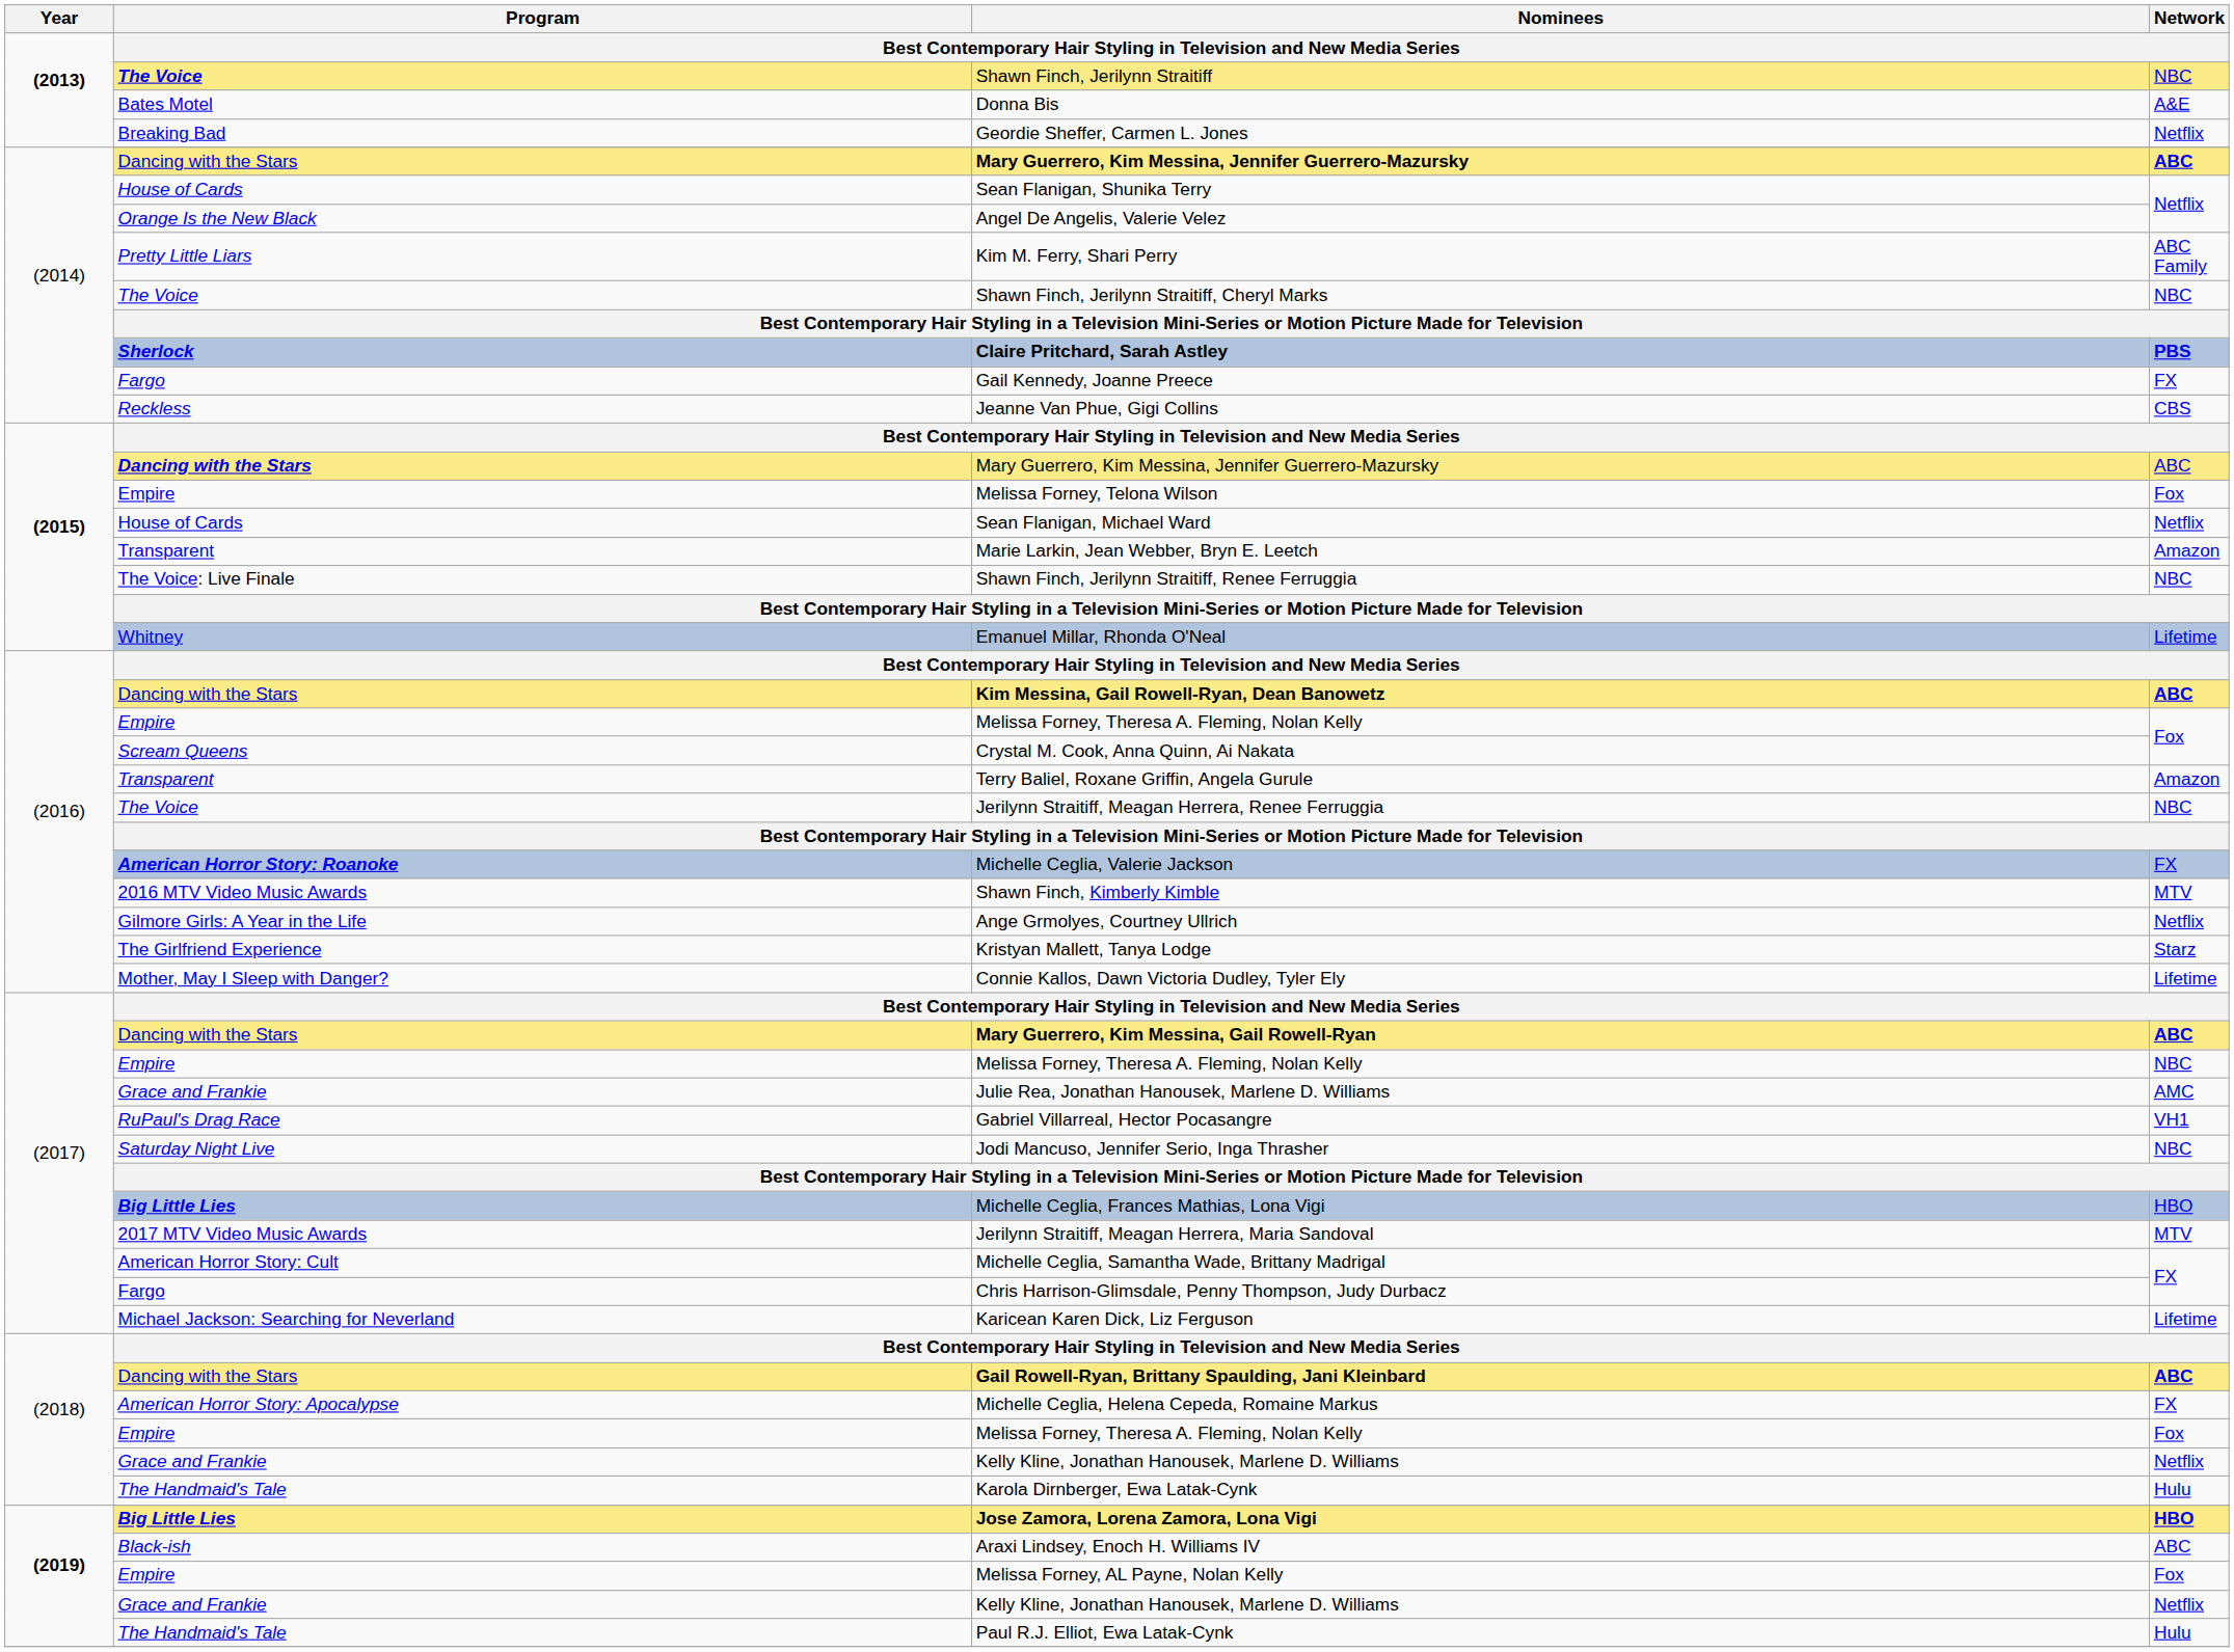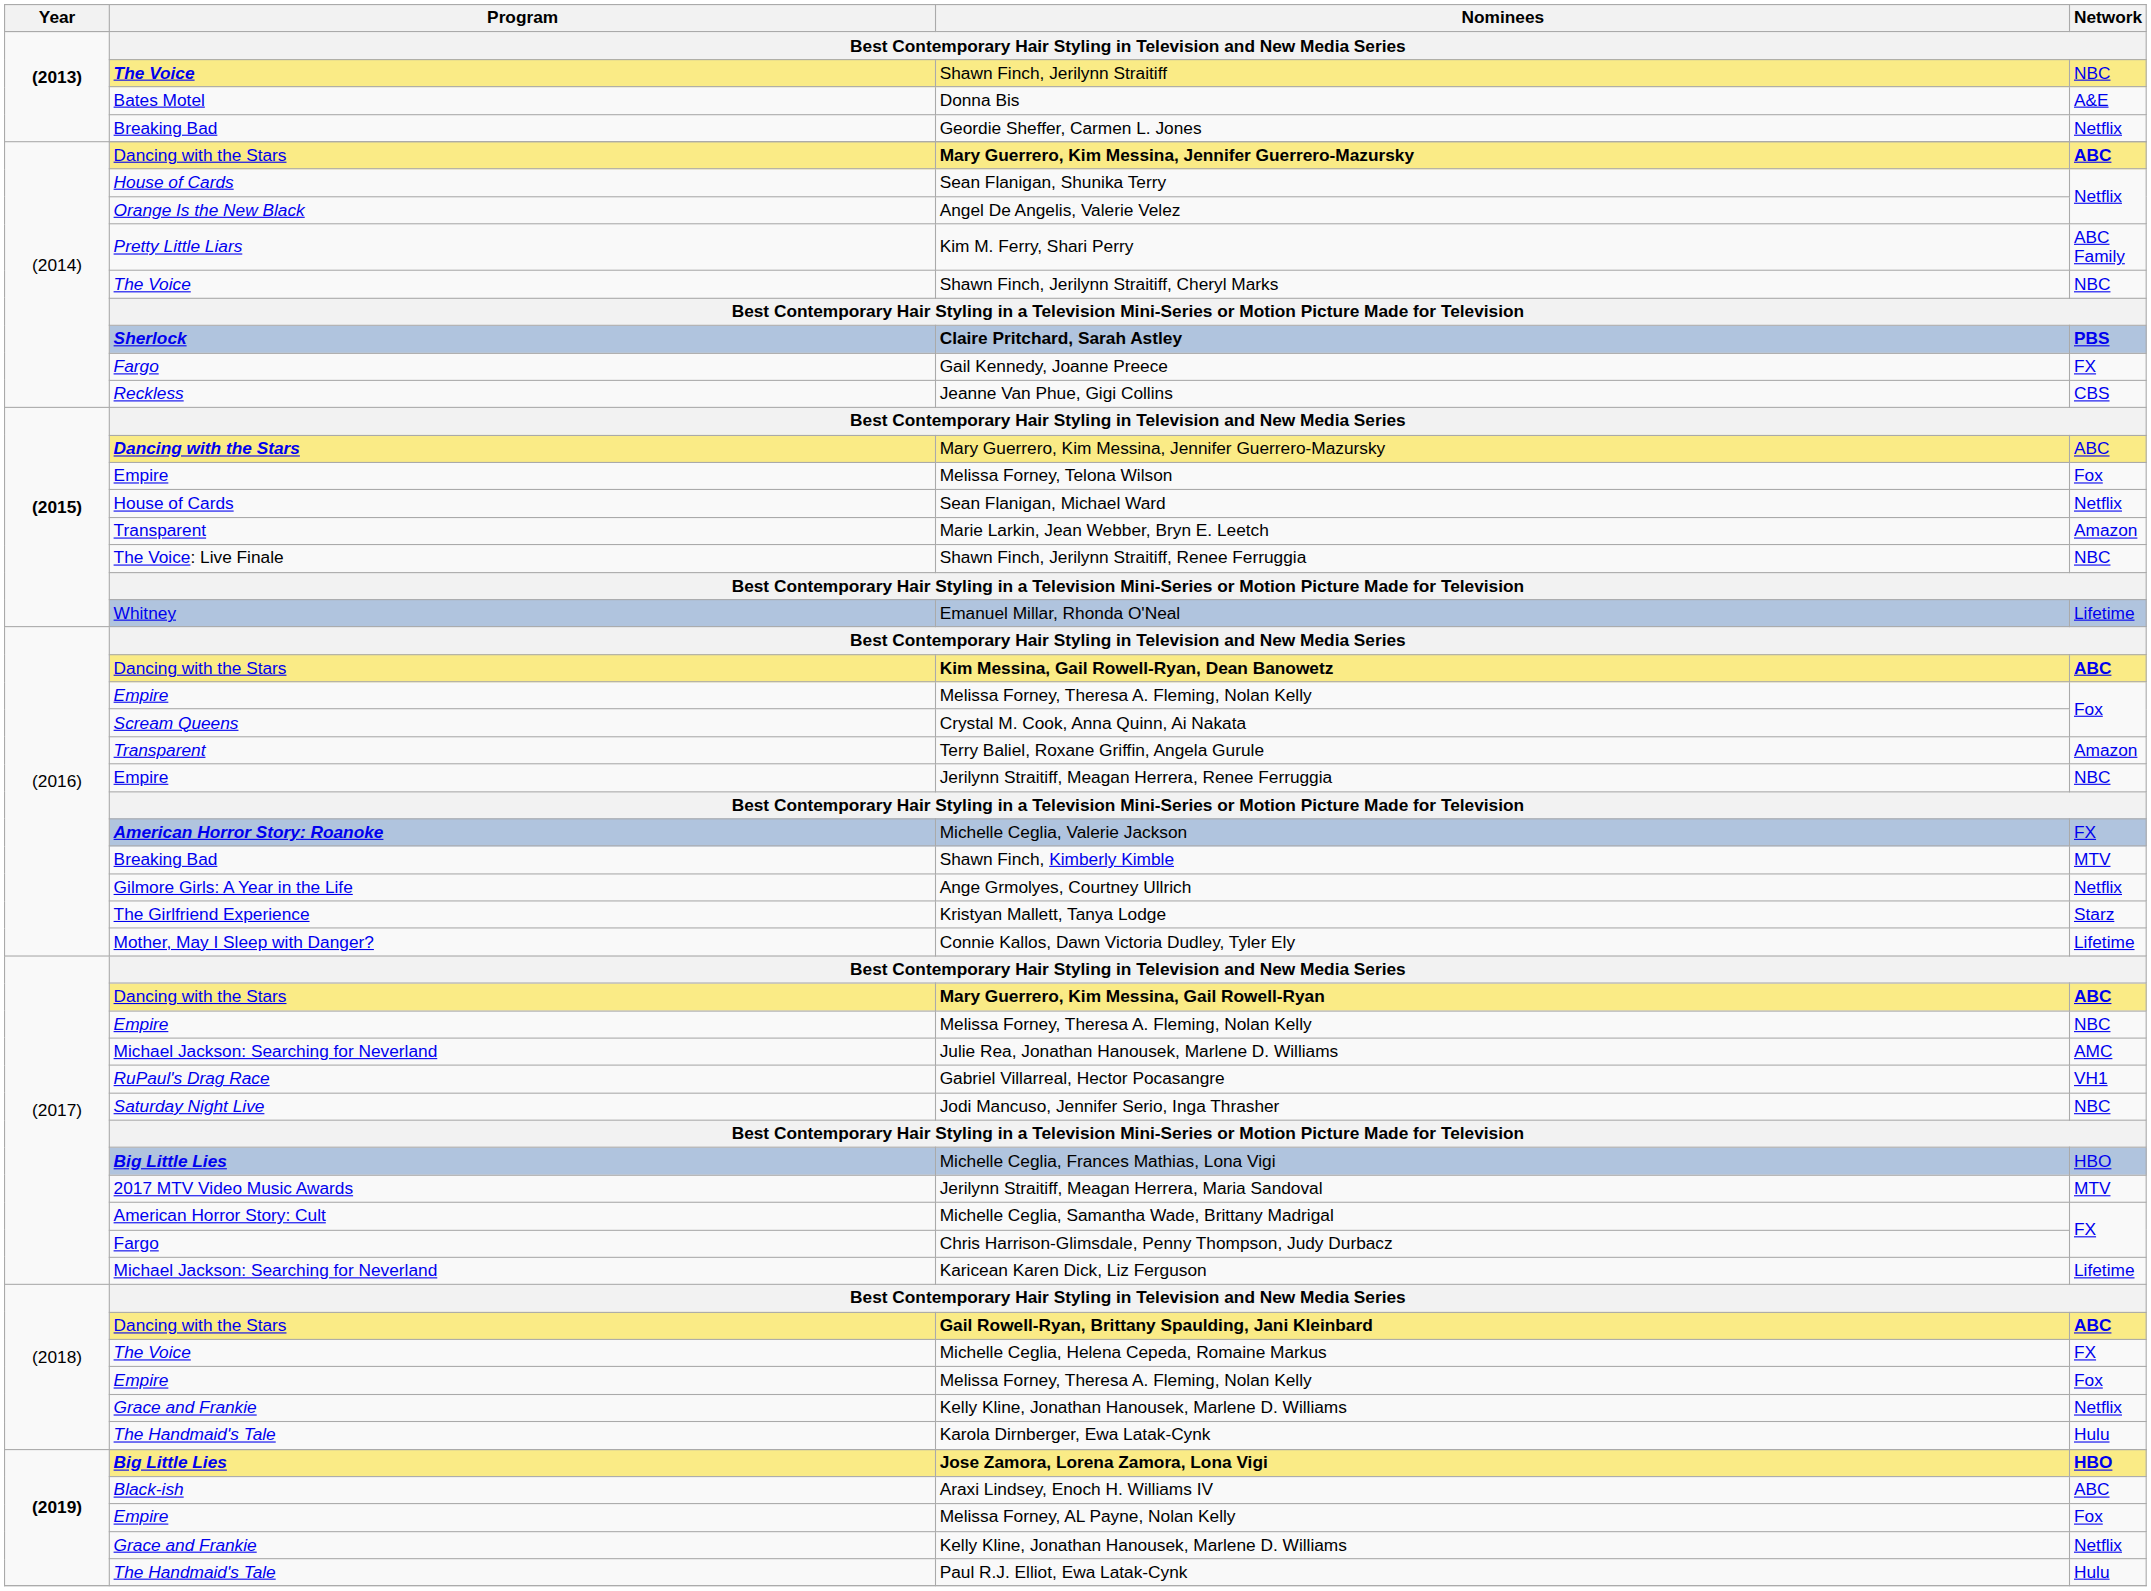 <table class="wikitable" style="width:100%">
 <tr bgcolor="#bebebe">
 <th width="5%">Year</th>
 <th width="40%">Program</th>
 <th width="55%">Nominees</th>
 <th width="5%">Network</th>
 </tr>
 <tr>
 <td rowspan=4 style="text-align:center"><strong>(2013)</strong><br> <br></td>
 <th colspan="4">Best Contemporary Hair Styling in Television and New Media Series</th>
 </tr>
 <tr style="background:#FAEB86">
 <td><strong><em><a href='#'>The Voice</a><em> <strong></td>
 <td></strong>Shawn Finch, Jerilynn Straitiff<strong></td>
 <td></strong><a href='#'>NBC</a><strong></td>
 </tr>
 <tr>
 <td></em><a href='#'>Bates Motel</a><em></td>
 <td>Donna Bis</td>
 <td><a href='#'>A&E</a></td>
 </tr>
 <tr>
 <td></em><a href='#'>Breaking Bad</a><em></td>
 <td>Geordie Sheffer, Carmen L. Jones</td>
 <td><a href='#'>Netflix</a></td>
 </tr>
 <tr>
 <td rowspan=10 style="text-align:center"></strong>(2014)<strong><br> <br></td>
 </tr>
 <tr style="background:#FAEB86">
 <td></em></strong><a href='#'>Dancing with the Stars</a></em> </strong></td>
 <td><strong>Mary Guerrero, Kim Messina, Jennifer Guerrero-Mazursky</strong></td>
 <td><strong><a href='#'>ABC</a></strong></td>
 </tr>
 <tr>
 <td><em><a href='#'>House of Cards</a></em></td>
 <td>Sean Flanigan, Shunika Terry</td>
 <td rowspan="2"><a href='#'>Netflix</a></td>
 </tr>
 <tr>
 <td><em><a href='#'>Orange Is the New Black</a></em></td>
 <td>Angel De Angelis, Valerie Velez</td>
 </tr>
 <tr>
 <td><em><a href='#'>Pretty Little Liars</a></em></td>
 <td>Kim M. Ferry, Shari Perry</td>
 <td><a href='#'>ABC Family</a></td>
 </tr>
 <tr>
 <td><em><a href='#'>The Voice</a></em></td>
 <td>Shawn Finch, Jerilynn Straitiff, Cheryl Marks</td>
 <td><a href='#'>NBC</a></td>
 </tr>
 <tr>
 <th colspan="4">Best Contemporary Hair Styling in a Television Mini-Series or Motion Picture Made for Television</th>
 </tr>
 <tr style="background:#B0C4DE;">
 <td><strong><em><a href='#'>Sherlock</a></em></strong></td>
 <td><strong>Claire Pritchard, Sarah Astley</strong></td>
 <td><strong><a href='#'>PBS</a></strong></td>
 </tr>
 <tr>
 <td><em><a href='#'>Fargo</a></em></td>
 <td>Gail Kennedy, Joanne Preece</td>
 <td><a href='#'>FX</a></td>
 </tr>
 <tr>
 <td><em><a href='#'>Reckless</a></em></td>
 <td>Jeanne Van Phue, Gigi Collins</td>
 <td><a href='#'>CBS</a></td>
 </tr>
 <tr>
 <td rowspan=8 style="text-align:center"><strong>(2015)</strong><br> <br></td>
 <th colspan="4">Best Contemporary Hair Styling in Television and New Media Series</th>
 </tr>
 <tr style="background:#FAEB86">
 <td><strong><em><a href='#'>Dancing with the Stars</a><em> <strong></td>
 <td></strong>Mary Guerrero, Kim Messina, Jennifer Guerrero-Mazursky<strong></td>
 <td></strong><a href='#'>ABC</a><strong></td>
 </tr>
 <tr>
 <td></em><a href='#'>Empire</a><em></td>
 <td>Melissa Forney, Telona Wilson</td>
 <td><a href='#'>Fox</a></td>
 </tr>
 <tr>
 <td></em><a href='#'>House of Cards</a><em></td>
 <td>Sean Flanigan, Michael Ward</td>
 <td><a href='#'>Netflix</a></td>
 </tr>
 <tr>
 <td></em><a href='#'>Transparent</a><em></td>
 <td>Marie Larkin, Jean Webber, Bryn E. Leetch</td>
 <td><a href='#'>Amazon</a></td>
 </tr>
 <tr>
 <td></em><a href='#'>The Voice</a>: Live Finale<em></td>
 <td>Shawn Finch, Jerilynn Straitiff, Renee Ferruggia</td>
 <td><a href='#'>NBC</a></td>
 </tr>
 <tr>
 <th colspan="4">Best Contemporary Hair Styling in a Television Mini-Series or Motion Picture Made for Television</th>
 </tr>
 <tr style="background:#B0C4DE;">
 <td></em></strong><a href='#'>Whitney</a><strong><em></td>
 <td></strong>Emanuel Millar, Rhonda O'Neal<strong></td>
 <td></strong><a href='#'>Lifetime</a><strong></td>
 </tr>
 <tr>
 <td rowspan=12 style="text-align:center"></strong>(2016)<strong><br> <br></td>
 <th colspan="4">Best Contemporary Hair Styling in Television and New Media Series</th>
 </tr>
 <tr style="background:#FAEB86">
 <td></em></strong><a href='#'>Dancing with the Stars</a></em> </strong></td>
 <td><strong>Kim Messina, Gail Rowell-Ryan, Dean Banowetz</strong></td>
 <td><strong><a href='#'>ABC</a></strong></td>
 </tr>
 <tr>
 <td><em><a href='#'>Empire</a></em></td>
 <td>Melissa Forney, Theresa A. Fleming, Nolan Kelly</td>
 <td rowspan="2"><a href='#'>Fox</a></td>
 </tr>
 <tr>
 <td><em><a href='#'>Scream Queens</a></em></td>
 <td>Crystal M. Cook, Anna Quinn, Ai Nakata</td>
 </tr>
 <tr>
 <td><em><a href='#'>Transparent</a></em></td>
 <td>Terry Baliel, Roxane Griffin, Angela Gurule</td>
 <td><a href='#'>Amazon</a></td>
 </tr>
 <tr>
-<td><em><a href='#'>The Voice</a></em></td>
+<td></em><a href='#'>Empire</a><em></td>
 <td>Jerilynn Straitiff, Meagan Herrera, Renee Ferruggia</td>
 <td><a href='#'>NBC</a></td>
 </tr>
 <tr>
 <th colspan="4">Best Contemporary Hair Styling in a Television Mini-Series or Motion Picture Made for Television</th>
 </tr>
 <tr style="background:#B0C4DE;">
 <td><strong><em><a href='#'>American Horror Story: Roanoke</a><em> <strong></td>
 <td></strong>Michelle Ceglia, Valerie Jackson<strong></td>
 <td></strong><a href='#'>FX</a><strong></td>
 </tr>
 <tr>
-<td></em><a href='#'>2016 MTV Video Music Awards</a><em></td>
+<td></em><a href='#'>Breaking Bad</a><em></td>
 <td>Shawn Finch, <a href='#'>Kimberly Kimble</a></td>
 <td><a href='#'>MTV</a></td>
 </tr>
 <tr>
 <td></em><a href='#'>Gilmore Girls: A Year in the Life</a><em></td>
 <td>Ange Grmolyes, Courtney Ullrich</td>
 <td><a href='#'>Netflix</a></td>
 </tr>
 <tr>
 <td></em><a href='#'>The Girlfriend Experience</a><em></td>
 <td>Kristyan Mallett, Tanya Lodge</td>
 <td><a href='#'>Starz</a></td>
 </tr>
 <tr>
 <td></em><a href='#'>Mother, May I Sleep with Danger?</a><em></td>
 <td>Connie Kallos, Dawn Victoria Dudley, Tyler Ely</td>
 <td><a href='#'>Lifetime</a></td>
 </tr>
 <tr>
 <td rowspan=12 style="text-align:center"></strong>(2017)<strong><br> <br></td>
 <th colspan="4">Best Contemporary Hair Styling in Television and New Media Series</th>
 </tr>
 <tr style="background:#FAEB86">
 <td></em></strong><a href='#'>Dancing with the Stars</a></em> </strong></td>
 <td><strong>Mary Guerrero, Kim Messina, Gail Rowell-Ryan</strong></td>
 <td><strong><a href='#'>ABC</a></strong></td>
 </tr>
 <tr>
 <td><em><a href='#'>Empire</a></em></td>
 <td>Melissa Forney, Theresa A. Fleming, Nolan Kelly</td>
 <td><a href='#'>NBC</a></td>
 </tr>
 <tr>
-<td><em><a href='#'>Grace and Frankie</a></em></td>
+<td></em><a href='#'>Michael Jackson: Searching for Neverland</a><em></td>
 <td>Julie Rea, Jonathan Hanousek, Marlene D. Williams</td>
 <td><a href='#'>AMC</a></td>
 </tr>
 <tr>
 <td><em><a href='#'>RuPaul's Drag Race</a></em></td>
 <td>Gabriel Villarreal, Hector Pocasangre</td>
 <td><a href='#'>VH1</a></td>
 </tr>
 <tr>
 <td><em><a href='#'>Saturday Night Live</a></em></td>
 <td>Jodi Mancuso, Jennifer Serio, Inga Thrasher</td>
 <td><a href='#'>NBC</a></td>
 </tr>
 <tr>
 <th colspan="4">Best Contemporary Hair Styling in a Television Mini-Series or Motion Picture Made for Television</th>
 </tr>
 <tr style="background:#B0C4DE;">
 <td><strong><em><a href='#'>Big Little Lies</a><em> <strong></td>
 <td></strong>Michelle Ceglia, Frances Mathias, Lona Vigi<strong></td>
 <td></strong><a href='#'>HBO</a><strong></td>
 </tr>
 <tr>
 <td></em><a href='#'>2017 MTV Video Music Awards</a><em></td>
 <td>Jerilynn Straitiff, Meagan Herrera, Maria Sandoval</td>
 <td><a href='#'>MTV</a></td>
 </tr>
 <tr>
 <td></em><a href='#'>American Horror Story: Cult</a><em></td>
 <td>Michelle Ceglia, Samantha Wade, Brittany Madrigal</td>
 <td rowspan="2"><a href='#'>FX</a></td>
 </tr>
 <tr>
 <td></em><a href='#'>Fargo</a><em></td>
 <td>Chris Harrison-Glimsdale, Penny Thompson, Judy Durbacz</td>
 </tr>
 <tr>
 <td></em><a href='#'>Michael Jackson: Searching for Neverland</a><em></td>
 <td>Karicean Karen Dick, Liz Ferguson</td>
 <td><a href='#'>Lifetime</a></td>
 </tr>
 <tr>
 <td rowspan=6 style="text-align:center"></strong>(2018)<strong><br> <br></td>
 <th colspan="4">Best Contemporary Hair Styling in Television and New Media Series</th>
 </tr>
 <tr style="background:#FAEB86">
 <td></em></strong><a href='#'>Dancing with the Stars</a></em> </strong></td>
 <td><strong>Gail Rowell-Ryan, Brittany Spaulding, Jani Kleinbard</strong></td>
 <td><strong><a href='#'>ABC</a></strong></td>
 </tr>
 <tr>
-<td><em><a href='#'>American Horror Story: Apocalypse</a></em></td>
+<td><em><a href='#'>The Voice</a></em></td>
 <td>Michelle Ceglia, Helena Cepeda, Romaine Markus</td>
 <td><a href='#'>FX</a></td>
 </tr>
 <tr>
 <td><em><a href='#'>Empire</a></em></td>
 <td>Melissa Forney, Theresa A. Fleming, Nolan Kelly</td>
 <td><a href='#'>Fox</a></td>
 </tr>
 <tr>
 <td><em><a href='#'>Grace and Frankie</a></em></td>
 <td>Kelly Kline, Jonathan Hanousek, Marlene D. Williams</td>
 <td><a href='#'>Netflix</a></td>
 </tr>
 <tr>
 <td><em><a href='#'>The Handmaid's Tale</a></em></td>
 <td>Karola Dirnberger, Ewa Latak-Cynk</td>
 <td><a href='#'>Hulu</a></td>
 </tr>
 <tr>
 <td rowspan=6 style="text-align:center"><strong>(2019)</strong><br> <br></td>
 </tr>
 <tr style="background:#FAEB86">
 <td><strong><em><a href='#'>Big Little Lies</a></em></strong></td>
 <td><strong>Jose Zamora, Lorena Zamora, Lona Vigi</strong></td>
 <td><strong><a href='#'>HBO</a></strong></td>
 </tr>
 <tr>
 <td><em><a href='#'>Black-ish</a></em></td>
 <td>Araxi Lindsey, Enoch H. Williams IV</td>
 <td><a href='#'>ABC</a></td>
 </tr>
 <tr>
 <td><em><a href='#'>Empire</a></em></td>
 <td>Melissa Forney, AL Payne, Nolan Kelly</td>
 <td><a href='#'>Fox</a></td>
 </tr>
 <tr>
 <td><em><a href='#'>Grace and Frankie</a></em></td>
 <td>Kelly Kline, Jonathan Hanousek, Marlene D. Williams</td>
 <td><a href='#'>Netflix</a></td>
 </tr>
 <tr>
 <td><em><a href='#'>The Handmaid's Tale</a></em></td>
 <td>Paul R.J. Elliot, Ewa Latak-Cynk</td>
 <td><a href='#'>Hulu</a></td>
 </tr>
 <tr>
 </tr>
 </table>
